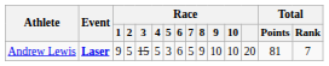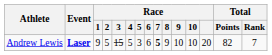 <table class=wikitable style=font-size:90%;text-align:center>
 <tr>
 <th rowspan=2>Athlete</th>
 <th rowspan=2>Event</th>
 <th colspan=11>Race</th>
 <th colspan=2>Total</th>
 </tr>
 <tr style=font-size:95%>
 <th>1</th>
 <th>2</th>
 <th>3</th>
 <th>4</th>
 <th>5</th>
 <th>6</th>
 <th>7</th>
 <th>8</th>
 <th>9</th>
 <th>10</th>
 <th></th>
 <th>Points</th>
 <th>Rank</th>
 </tr>
 <tr>
 <td style="text-align:left"><a href='#'>Andrew Lewis</a></td>
 <td style="text-align:left"><strong><a href='#'>Laser</a></strong></td>
 <td>9</td>
 <td>5</td>
 <td><s>15</s></td>
 <td>5</td>
 <td>3</td>
 <td>6</td>
-<td>5</td>
+<td><strong>5</strong></td>
 <td>9</td>
 <td>10</td>
 <td>10</td>
 <td>20</td>
-<td>81</td>
+<td>82</td>
 <td>7</td>
 </tr>
 </table>
